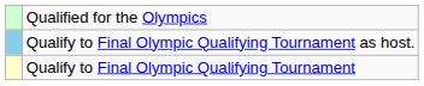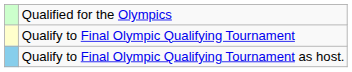 <table class="wikitable">
 <tr>
 <td width=10px bgcolor="#ccffcc"></td>
 <td>Qualified for the <a href='#'>Olympics</a></td>
 </tr>
 <tr>
+<td width=10px bgcolor="#ffffcc"></td>
+<td>Qualify to <a href='#'>Final Olympic Qualifying Tournament</a></td>
+</tr>
+<tr>
 <td width=10px bgcolor="skyblue"></td>
 <td>Qualify to <a href='#'>Final Olympic Qualifying Tournament</a> as host.</td>
 </tr>
-<tr>
-<td width=10px bgcolor="#ffffcc"></td>
-<td>Qualify to <a href='#'>Final Olympic Qualifying Tournament</a></td>
-</tr>
 </table>
